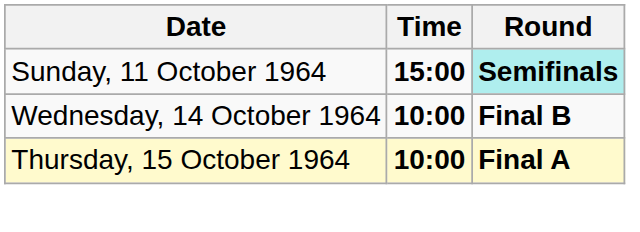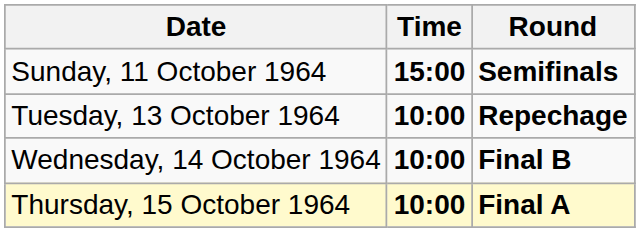 <table class="wikitable">
 <tr>
 <th>Date</th>
 <th>Time</th>
 <th>Round</th>
 </tr>
 <tr>
 <td>Sunday, 11 October 1964</td>
 <td><strong>15:00</strong></td>
-<td style="background: paleturquoise;"><strong>Semifinals</strong></td>
+<td><strong>Semifinals</strong></td>
+</tr>
+<tr>
+<td>Tuesday, 13 October 1964</td>
+<td><strong>10:00</strong></td>
+<td><strong>Repechage</strong></td>
 </tr>
 <tr>
 <td>Wednesday, 14 October 1964</td>
 <td><strong>10:00</strong></td>
 <td><strong>Final B</strong></td>
 </tr>
 <tr style=background:lemonchiffon>
 <td>Thursday, 15 October 1964</td>
 <td><strong>10:00</strong></td>
 <td><strong>Final A</strong></td>
 </tr>
 </table>
